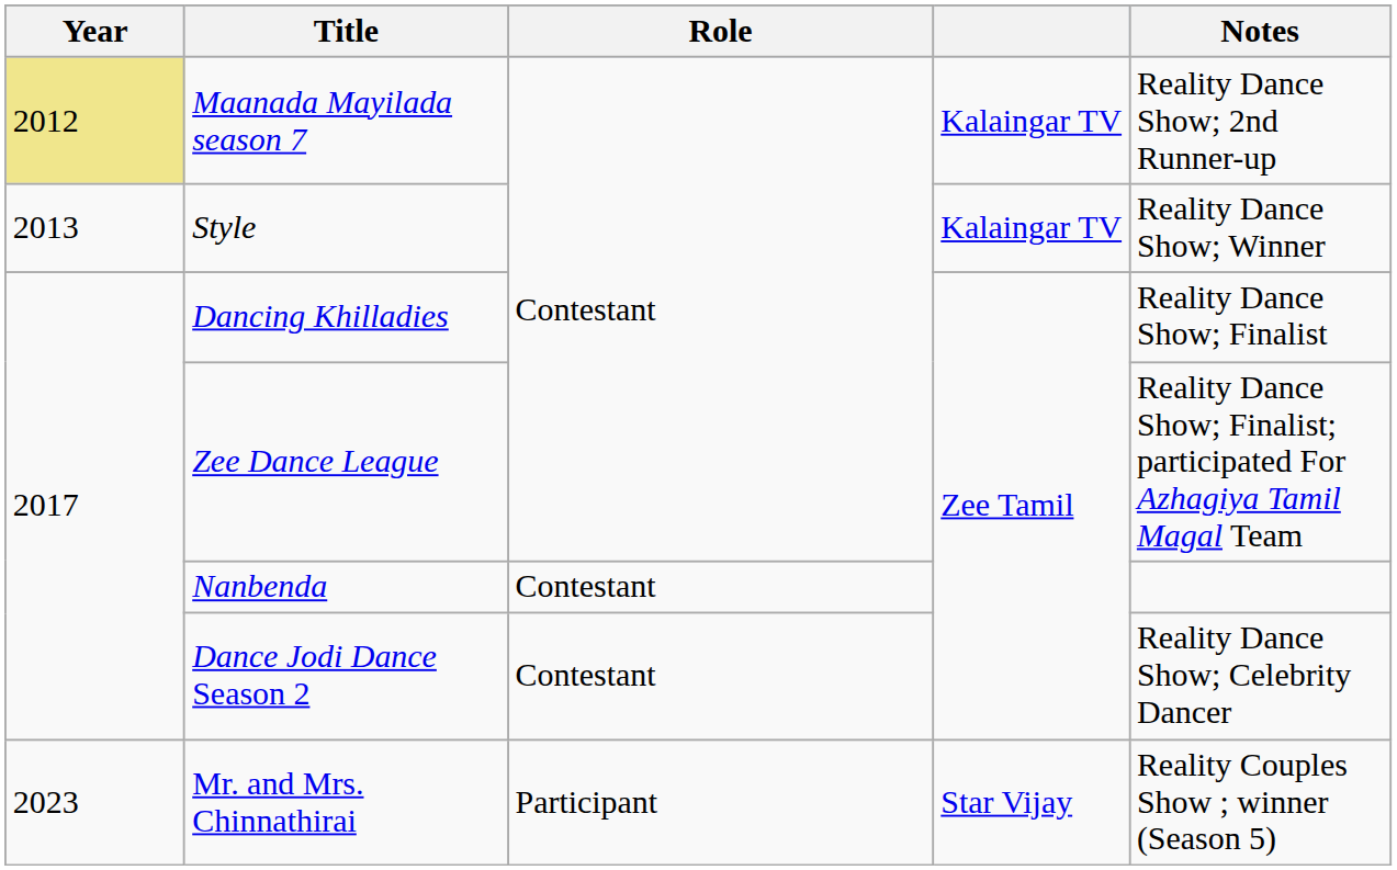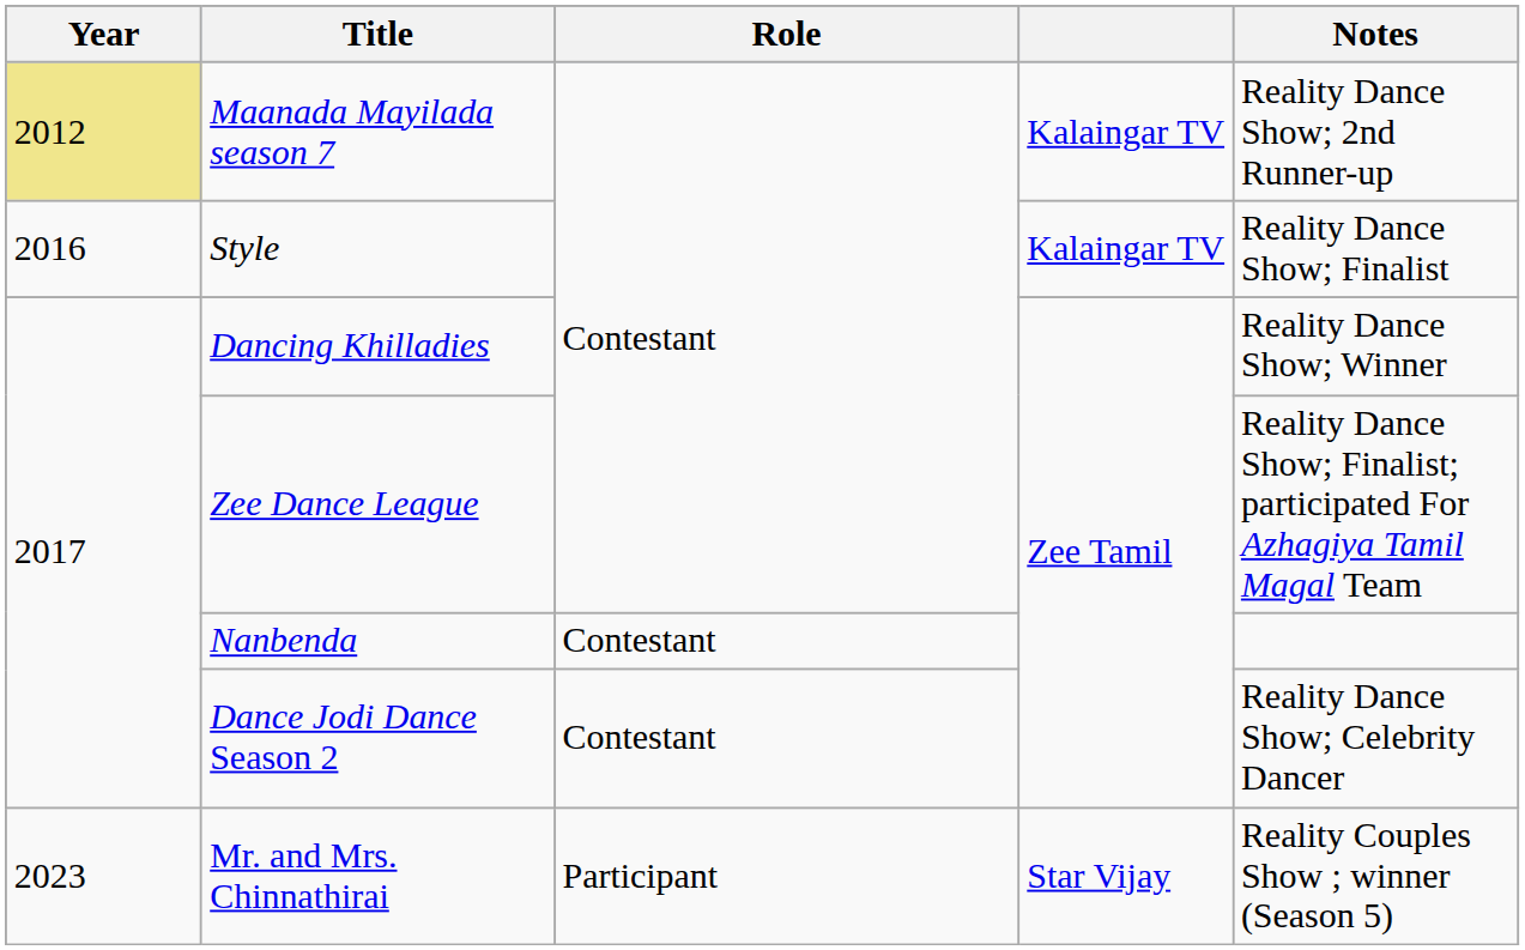 <table class="wikitable sortable" border="1">
 <tr style="background:#B0C4DE;">
 <th style="width:80px;">Year</th>
 <th style="width:150px;">Title</th>
 <th style="width:200px;">Role</th>
 <th></th>
 <th style="width:120px;">Notes</th>
 </tr>
 <tr>
 <td style="background: khaki;">2012</td>
 <td><a href='#'><em>Maanada Mayilada season 7</em></a></td>
 <td rowspan="4">Contestant</td>
 <td><a href='#'>Kalaingar TV</a></td>
 <td>Reality Dance Show; 2nd Runner-up</td>
 </tr>
 <tr>
-<td>2013</td>
+<td>2016</td>
 <td><em>Style</em></td>
 <td><a href='#'>Kalaingar TV</a></td>
-<td>Reality Dance Show; Winner</td>
+<td>Reality Dance Show; Finalist</td>
 </tr>
 <tr>
 <td rowspan=4>2017</td>
 <td><em><a href='#'>Dancing Khilladies</a></em></td>
 <td rowspan="4"><a href='#'>Zee Tamil</a></td>
-<td>Reality Dance Show; Finalist</td>
+<td>Reality Dance Show; Winner</td>
 </tr>
 <tr>
 <td><em><a href='#'>Zee Dance League</a></em></td>
 <td>Reality Dance Show; Finalist; participated For <em><a href='#'>Azhagiya Tamil Magal</a></em> Team</td>
 </tr>
 <tr>
 <td><a href='#'><em>Nanbenda</em></a></td>
 <td>Contestant</td>
 <td></td>
 </tr>
 <tr>
 <td><a href='#'><em>Dance Jodi Dance</em> Season 2</a></td>
 <td>Contestant</td>
 <td>Reality Dance Show; Celebrity Dancer</td>
 </tr>
 <tr>
 <td>2023</td>
 <td><a href='#'>Mr. and Mrs. Chinnathirai</a></td>
 <td>Participant</td>
 <td><a href='#'>Star Vijay</a></td>
 <td>Reality Couples Show ; winner (Season 5)</td>
 </tr>
 </table>
